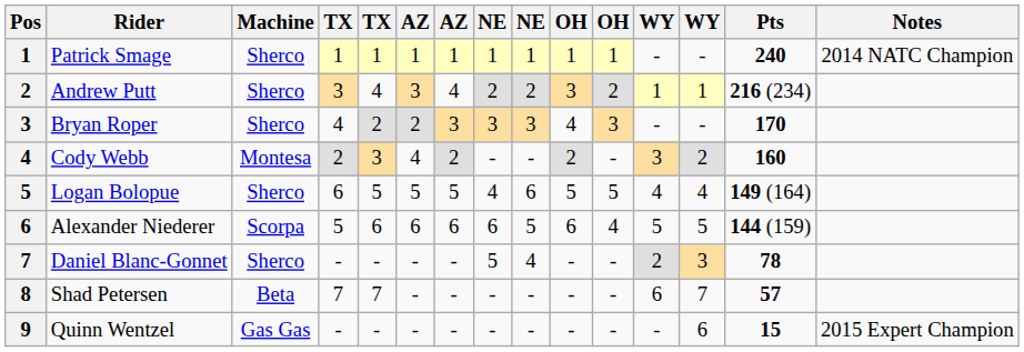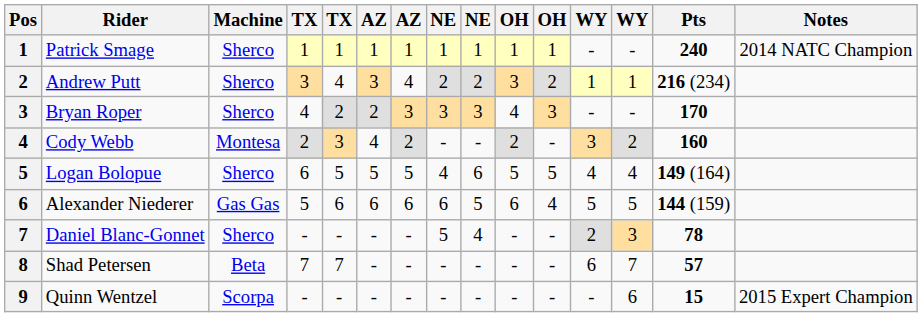 <table class="wikitable" style="font-size: 85%; text-align:center">
 <tr valign="top">
 <th valign="middle">Pos</th>
 <th valign="middle">Rider</th>
 <th valign="middle">Machine</th>
 <th>TX<br></th>
 <th>TX<br></th>
 <th>AZ<br></th>
 <th>AZ<br></th>
 <th>NE<br></th>
 <th>NE<br></th>
 <th>OH<br></th>
 <th>OH<br></th>
 <th>WY<br></th>
 <th>WY<br></th>
 <th valign="middle">Pts</th>
 <th>Notes</th>
 </tr>
 <tr>
 <th>1</th>
 <td align="left"> <a href='#'>Patrick Smage</a></td>
 <td><a href='#'>Sherco</a></td>
 <td style="background:#ffffbf;">1</td>
 <td style="background:#ffffbf;">1</td>
 <td style="background:#ffffbf;">1</td>
 <td style="background:#ffffbf;">1</td>
 <td style="background:#ffffbf;">1</td>
 <td style="background:#ffffbf;">1</td>
 <td style="background:#ffffbf;">1</td>
 <td style="background:#ffffbf;">1</td>
 <td>-</td>
 <td>-</td>
 <td><strong>240</strong></td>
 <td>2014 NATC Champion</td>
 </tr>
 <tr>
 <th>2</th>
 <td align="left"> <a href='#'>Andrew Putt</a></td>
 <td><a href='#'>Sherco</a></td>
 <td style="background:#ffdf9f;">3</td>
 <td>4</td>
 <td style="background:#ffdf9f;">3</td>
 <td>4</td>
 <td style="background:#dfdfdf;">2</td>
 <td style="background:#dfdfdf;">2</td>
 <td style="background:#ffdf9f;">3</td>
 <td style="background:#dfdfdf;">2</td>
 <td style="background:#ffffbf;">1</td>
 <td style="background:#ffffbf;">1</td>
 <td><strong>216</strong> (234)</td>
 <td></td>
 </tr>
 <tr>
 <th>3</th>
 <td align="left"> <a href='#'>Bryan Roper</a></td>
 <td><a href='#'>Sherco</a></td>
 <td>4</td>
 <td style="background:#dfdfdf;">2</td>
 <td style="background:#dfdfdf;">2</td>
 <td style="background:#ffdf9f;">3</td>
 <td style="background:#ffdf9f;">3</td>
 <td style="background:#ffdf9f;">3</td>
 <td>4</td>
 <td style="background:#ffdf9f;">3</td>
 <td>-</td>
 <td>-</td>
 <td><strong>170</strong></td>
 <td></td>
 </tr>
 <tr>
 <th>4</th>
 <td align="left"> <a href='#'>Cody Webb</a></td>
 <td><a href='#'>Montesa</a></td>
 <td style="background:#dfdfdf;">2</td>
 <td style="background:#ffdf9f;">3</td>
 <td>4</td>
 <td style="background:#dfdfdf;">2</td>
 <td>-</td>
 <td>-</td>
 <td style="background:#dfdfdf;">2</td>
 <td>-</td>
 <td style="background:#ffdf9f;">3</td>
 <td style="background:#dfdfdf;">2</td>
 <td><strong>160</strong></td>
 <td></td>
 </tr>
 <tr>
 <th>5</th>
 <td align="left"> <a href='#'>Logan Bolopue</a></td>
 <td><a href='#'>Sherco</a></td>
 <td>6</td>
 <td>5</td>
 <td>5</td>
 <td>5</td>
 <td>4</td>
 <td>6</td>
 <td>5</td>
 <td>5</td>
 <td>4</td>
 <td>4</td>
 <td><strong>149</strong> (164)</td>
 <td></td>
 </tr>
 <tr>
 <th>6</th>
 <td align="left"> Alexander Niederer</td>
-<td><a href='#'>Scorpa</a></td>
+<td><a href='#'>Gas Gas</a></td>
 <td>5</td>
 <td>6</td>
 <td>6</td>
 <td>6</td>
 <td>6</td>
 <td>5</td>
 <td>6</td>
 <td>4</td>
 <td>5</td>
 <td>5</td>
 <td><strong>144</strong> (159)</td>
 <td></td>
 </tr>
 <tr>
 <th>7</th>
 <td align="left"> <a href='#'>Daniel Blanc-Gonnet</a></td>
 <td><a href='#'>Sherco</a></td>
 <td>-</td>
 <td>-</td>
 <td>-</td>
 <td>-</td>
 <td>5</td>
 <td>4</td>
 <td>-</td>
 <td>-</td>
 <td style="background:#dfdfdf;">2</td>
 <td style="background:#ffdf9f;">3</td>
 <td><strong>78</strong></td>
 <td></td>
 </tr>
 <tr>
 <th>8</th>
 <td align="left"> Shad Petersen</td>
 <td><a href='#'>Beta</a></td>
 <td>7</td>
 <td>7</td>
 <td>-</td>
 <td>-</td>
 <td>-</td>
 <td>-</td>
 <td>-</td>
 <td>-</td>
 <td>6</td>
 <td>7</td>
 <td><strong>57</strong></td>
 <td></td>
 </tr>
 <tr>
 <th>9</th>
 <td align="left"> Quinn Wentzel</td>
-<td><a href='#'>Gas Gas</a></td>
+<td><a href='#'>Scorpa</a></td>
 <td>-</td>
 <td>-</td>
 <td>-</td>
 <td>-</td>
 <td>-</td>
 <td>-</td>
 <td>-</td>
 <td>-</td>
 <td>-</td>
 <td>6</td>
 <td><strong>15</strong></td>
 <td>2015 Expert Champion</td>
 </tr>
 </table>
